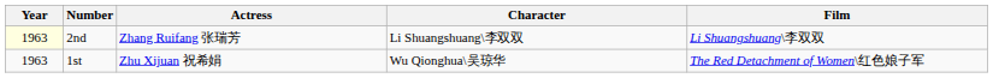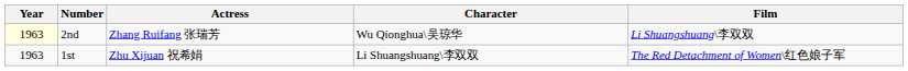 <table class="wikitable" width="95%" align="center">
 <tr>
 <th width="6%">Year</th>
 <th width="4%">Number</th>
 <th width="28%">Actress</th>
 <th width="31%">Character</th>
 <th width="31%">Film</th>
 </tr>
 <tr>
 <td style="background: lightyellow; text-align:center;">1963</td>
 <td>2nd</td>
 <td><a href='#'>Zhang Ruifang</a> 张瑞芳</td>
-<td>Li Shuangshuang\李双双</td>
+<td>Wu Qionghua\吴琼华</td>
 <td><em><a href='#'>Li Shuangshuang</a></em>\李双双</td>
 </tr>
 <tr>
 <td style="text-align:center;">1963</td>
 <td>1st</td>
 <td><a href='#'>Zhu Xijuan</a> 祝希娟</td>
-<td>Wu Qionghua\吴琼华</td>
+<td>Li Shuangshuang\李双双</td>
 <td><em><a href='#'>The Red Detachment of Women</a></em>\红色娘子军</td>
 </tr>
 </table>
